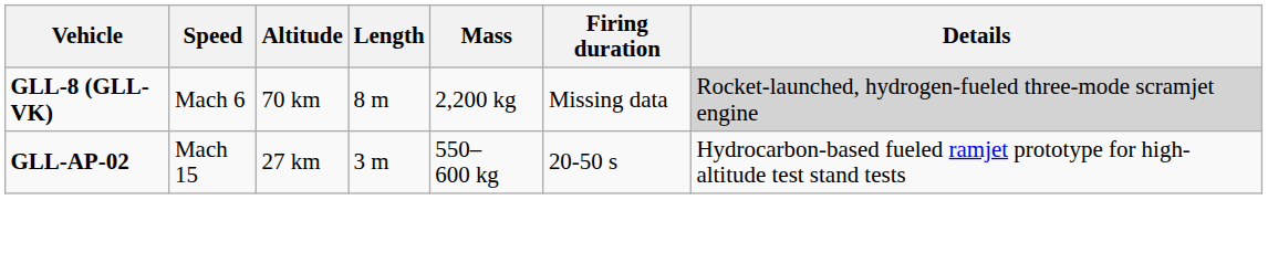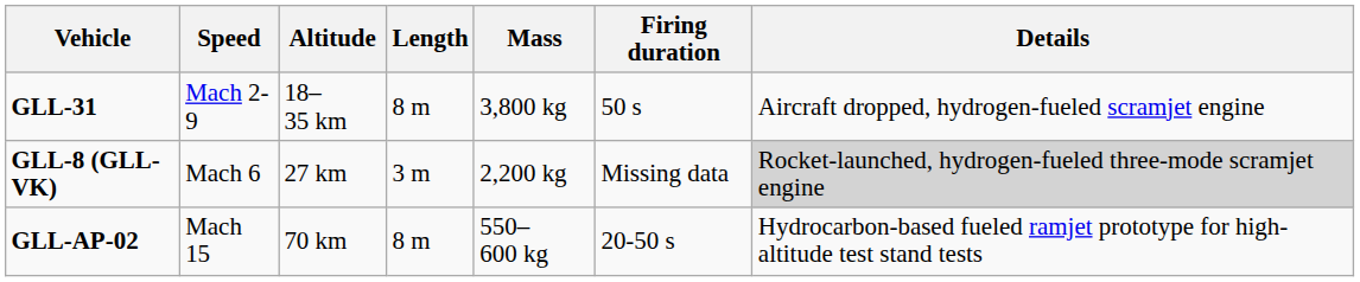 <table class="wikitable">
 <tr>
 <th>Vehicle</th>
 <th>Speed</th>
 <th>Altitude</th>
 <th>Length</th>
 <th>Mass</th>
 <th>Firing duration</th>
 <th>Details</th>
 </tr>
 <tr>
+<td><strong>GLL-31</strong></td>
+<td><a href='#'>Mach</a> 2-9</td>
+<td>18–35 km</td>
+<td>8 m</td>
+<td>3,800 kg</td>
+<td>50 s</td>
+<td>Aircraft dropped, hydrogen-fueled <a href='#'>scramjet</a> engine</td>
+</tr>
+<tr>
 <td><strong>GLL-8 (GLL-VK)</strong></td>
 <td>Mach 6</td>
-<td>70 km</td>
-<td>8 m</td>
+<td>27 km</td>
+<td>3 m</td>
 <td>2,200 kg</td>
 <td>Missing data</td>
 <td style="background: lightgrey;">Rocket-launched, hydrogen-fueled three-mode scramjet engine</td>
 </tr>
 <tr>
 <td><strong>GLL-AP-02</strong></td>
 <td>Mach 15</td>
-<td>27 km</td>
-<td>3 m</td>
+<td>70 km</td>
+<td>8 m</td>
 <td>550–600 kg</td>
 <td>20-50 s</td>
 <td>Hydrocarbon-based fueled <a href='#'>ramjet</a> prototype for high-altitude test stand tests</td>
 </tr>
 </table>
